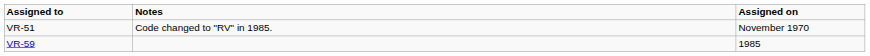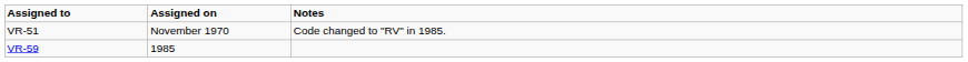 <table class="wikitable" style="width: 70%;">
 <tr>
 <td style="width: 200px;"><strong>Assigned to</strong></td>
+<td style="width: 200px;"><strong>Assigned on</strong></td>
 <td><strong>Notes</strong></td>
-<td style="width: 200px;"><strong>Assigned on</strong></td>
 </tr>
 <tr>
 <td>VR-51</td>
+<td>November 1970</td>
 <td>Code changed to "RV" in 1985.</td>
-<td>November 1970</td>
 </tr>
 <tr>
 <td><a href='#'>VR-59</a></td>
+<td>1985</td>
 <td></td>
-<td>1985</td>
 </tr>
 </table>
